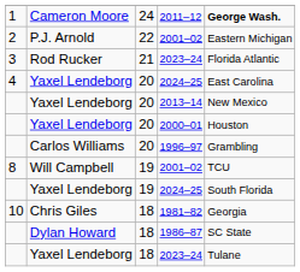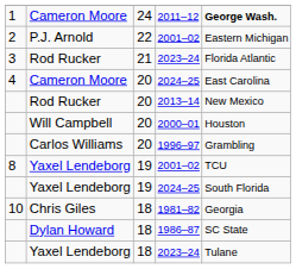 <table class="wikitable">
 <tr>
 </tr>
 <tr>
 <td>1</td>
 <td><a href='#'>Cameron Moore</a></td>
 <td>24</td>
 <td style="font-size:80%;"><a href='#'>2011–12</a></td>
 <td style="font-size:80%;"><strong>George Wash.</strong></td>
 </tr>
 <tr>
 <td>2</td>
 <td>P.J. Arnold</td>
 <td>22</td>
 <td style="font-size:80%;"><a href='#'>2001–02</a></td>
 <td style="font-size:80%;">Eastern Michigan</td>
 </tr>
 <tr>
 <td>3</td>
 <td>Rod Rucker</td>
 <td>21</td>
 <td style="font-size:80%;"><a href='#'>2023–24</a></td>
 <td style="font-size:80%;">Florida Atlantic</td>
 </tr>
 <tr>
 <td>4</td>
-<td><a href='#'>Yaxel Lendeborg</a></td>
+<td><a href='#'>Cameron Moore</a></td>
 <td>20</td>
 <td style="font-size:80%;"><a href='#'>2024–25</a></td>
 <td style="font-size:80%;">East Carolina</td>
 </tr>
 <tr>
 <td></td>
-<td>Yaxel Lendeborg</td>
+<td>Rod Rucker</td>
 <td>20</td>
 <td style="font-size:80%;"><a href='#'>2013–14</a></td>
 <td style="font-size:80%;">New Mexico</td>
 </tr>
 <tr>
 <td></td>
-<td><a href='#'>Yaxel Lendeborg</a></td>
+<td>Will Campbell</td>
 <td>20</td>
 <td style="font-size:80%;"><a href='#'>2000–01</a></td>
 <td style="font-size:80%;">Houston</td>
 </tr>
 <tr>
 <td></td>
 <td>Carlos Williams</td>
 <td>20</td>
 <td style="font-size:80%;"><a href='#'>1996–97</a></td>
 <td style="font-size:80%;">Grambling</td>
 </tr>
 <tr>
 <td>8</td>
-<td>Will Campbell</td>
+<td><a href='#'>Yaxel Lendeborg</a></td>
 <td>19</td>
 <td style="font-size:80%;"><a href='#'>2001–02</a></td>
 <td style="font-size:80%;">TCU</td>
 </tr>
 <tr>
 <td></td>
 <td>Yaxel Lendeborg</td>
 <td>19</td>
 <td style="font-size:80%;"><a href='#'>2024–25</a></td>
 <td style="font-size:80%;">South Florida</td>
 </tr>
 <tr>
 <td>10</td>
 <td>Chris Giles</td>
 <td>18</td>
 <td style="font-size:80%;"><a href='#'>1981–82</a></td>
 <td style="font-size:80%;">Georgia</td>
 </tr>
 <tr>
 <td></td>
 <td><a href='#'>Dylan Howard</a></td>
 <td>18</td>
 <td style="font-size:80%;"><a href='#'>1986–87</a></td>
 <td style="font-size:80%;">SC State</td>
 </tr>
 <tr>
 <td></td>
 <td>Yaxel Lendeborg</td>
 <td>18</td>
 <td style="font-size:80%;"><a href='#'>2023–24</a></td>
 <td style="font-size:80%;">Tulane</td>
 </tr>
 </table>
